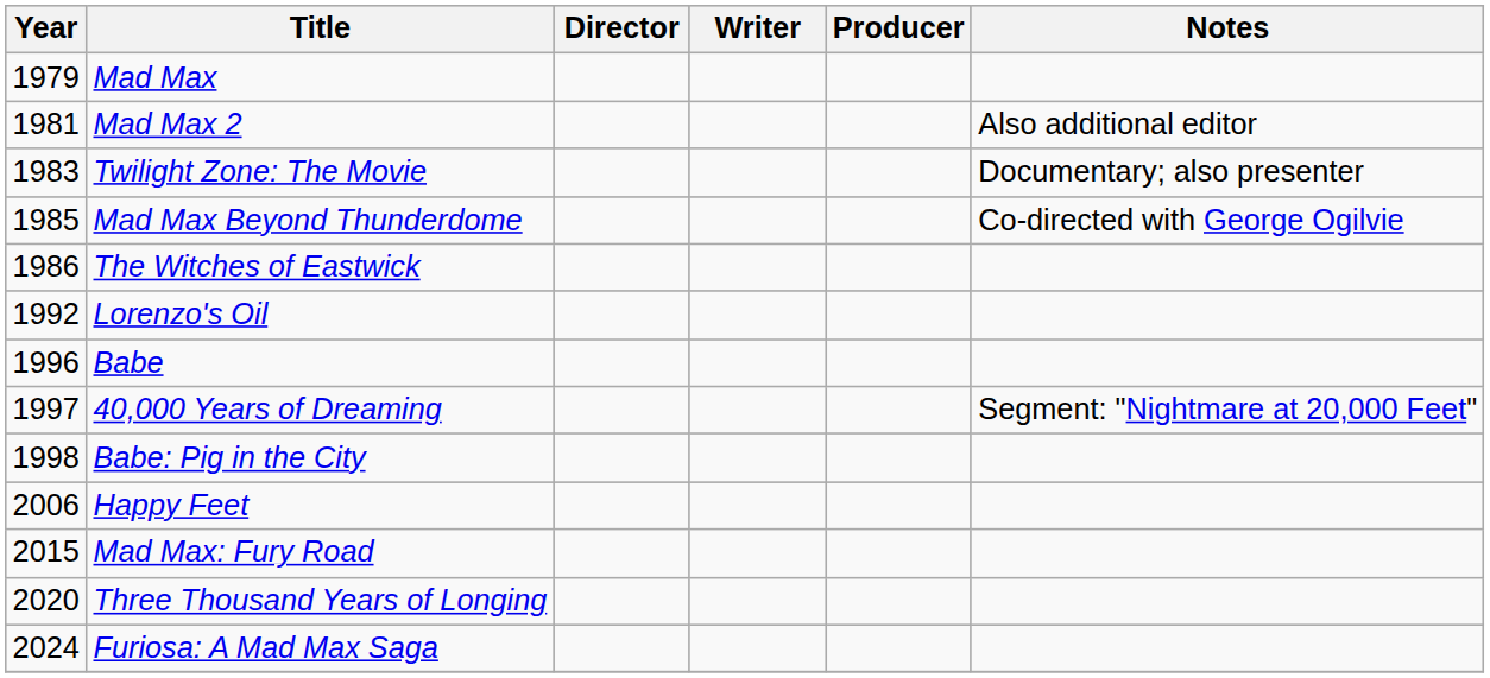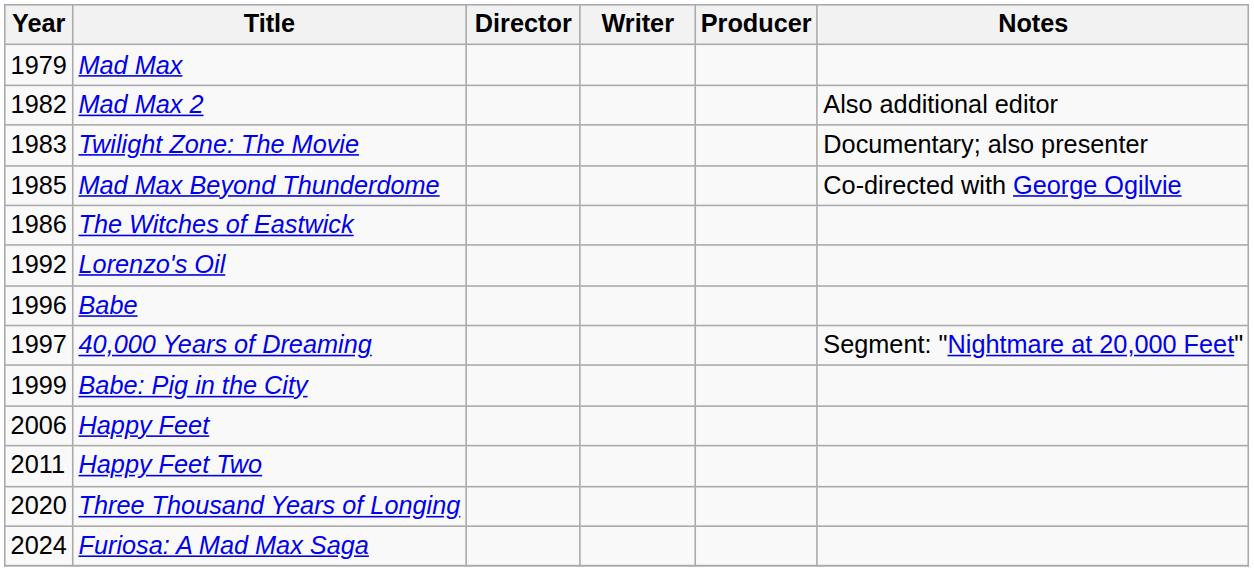 <table class="wikitable">
 <tr>
 <th>Year</th>
 <th>Title</th>
 <th width=65>Director</th>
 <th width=65>Writer</th>
 <th width=65>Producer</th>
 <th>Notes</th>
 </tr>
 <tr>
 <td>1979</td>
 <td><em><a href='#'>Mad Max</a></em></td>
 <td></td>
 <td></td>
 <td></td>
 <td></td>
 </tr>
 <tr>
-<td>1981</td>
+<td>1982</td>
 <td><em><a href='#'>Mad Max 2</a></em></td>
 <td></td>
 <td></td>
 <td></td>
 <td>Also additional editor</td>
 </tr>
 <tr>
 <td>1983</td>
 <td><em><a href='#'>Twilight Zone: The Movie</a></em></td>
 <td></td>
 <td></td>
 <td></td>
 <td>Documentary; also presenter</td>
 </tr>
 <tr>
 <td>1985</td>
 <td><em><a href='#'>Mad Max Beyond Thunderdome</a></em></td>
 <td></td>
 <td></td>
 <td></td>
 <td>Co-directed with <a href='#'>George Ogilvie</a></td>
 </tr>
 <tr>
 <td>1986</td>
 <td><em><a href='#'>The Witches of Eastwick</a></em></td>
 <td></td>
 <td></td>
 <td></td>
 <td></td>
 </tr>
 <tr>
 <td>1992</td>
 <td><em><a href='#'>Lorenzo's Oil</a></em></td>
 <td></td>
 <td></td>
 <td></td>
 <td></td>
 </tr>
 <tr>
 <td>1996</td>
 <td><em><a href='#'>Babe</a></em></td>
 <td></td>
 <td></td>
 <td></td>
 <td></td>
 </tr>
 <tr>
 <td>1997</td>
 <td><em><a href='#'>40,000 Years of Dreaming</a></em></td>
 <td></td>
 <td></td>
 <td></td>
 <td>Segment: "<a href='#'>Nightmare at 20,000 Feet</a>"</td>
 </tr>
 <tr>
-<td>1998</td>
+<td>1999</td>
 <td><em><a href='#'>Babe: Pig in the City</a></em></td>
 <td></td>
 <td></td>
 <td></td>
 <td></td>
 </tr>
 <tr>
 <td>2006</td>
 <td><em><a href='#'>Happy Feet</a></em></td>
 <td></td>
 <td></td>
 <td></td>
 <td></td>
 </tr>
 <tr>
-<td>2015</td>
-<td><em><a href='#'>Mad Max: Fury Road</a></em></td>
+<td>2011</td>
+<td><em><a href='#'>Happy Feet Two</a></em></td>
 <td></td>
 <td></td>
 <td></td>
 <td></td>
 </tr>
 <tr>
 <td>2020</td>
 <td><em><a href='#'>Three Thousand Years of Longing</a></em></td>
 <td></td>
 <td></td>
 <td></td>
 <td></td>
 </tr>
 <tr>
 <td>2024</td>
 <td><em><a href='#'>Furiosa: A Mad Max Saga</a></em></td>
 <td></td>
 <td></td>
 <td></td>
 <td></td>
 </tr>
 <tr>
 </tr>
 </table>
